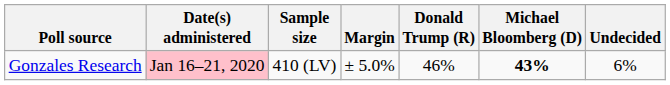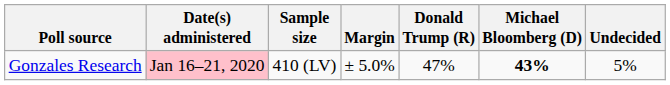 <table class="wikitable" style="font-size:90%;text-align:center;">
 <tr valign=bottom style="font-size:90%;">
 <th>Poll source</th>
 <th>Date(s)<br>administered</th>
 <th>Sample<br>size</th>
 <th>Margin<br></th>
 <th>Donald<br>Trump (R)</th>
 <th>Michael<br>Bloomberg (D)</th>
 <th>Undecided</th>
 </tr>
 <tr>
 <td style="text-align:left;"><a href='#'>Gonzales Research</a></td>
 <td style="background: pink;">Jan 16–21, 2020</td>
 <td>410 (LV)</td>
 <td>± 5.0%</td>
-<td>46%</td>
+<td>47%</td>
 <td><strong>43%</strong></td>
-<td>6%</td>
+<td>5%</td>
 </tr>
 </table>
